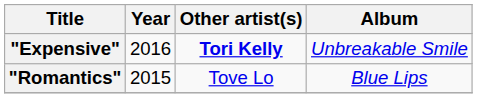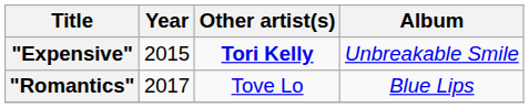 <table class="wikitable plainrowheaders" style="text-align:center;">
 <tr>
 <th scope="col">Title</th>
 <th scope="col">Year</th>
 <th scope="col">Other artist(s)</th>
 <th scope="col">Album</th>
 </tr>
 <tr>
 <th scope="row">"Expensive"</th>
-<td>2016</td>
+<td>2015</td>
 <td><strong><a href='#'>Tori Kelly</a></strong></td>
 <td><em><a href='#'>Unbreakable Smile</a></em></td>
 </tr>
 <tr>
 <th scope="row">"Romantics"</th>
-<td>2015</td>
+<td>2017</td>
 <td><a href='#'>Tove Lo</a></td>
 <td><em><a href='#'>Blue Lips</a></em></td>
 </tr>
 <tr>
 </tr>
 </table>
